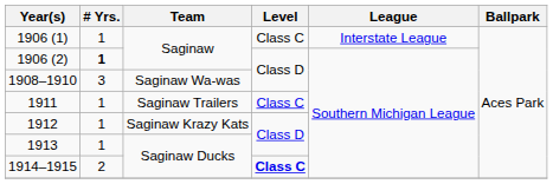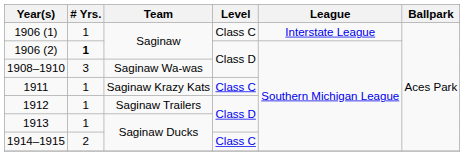 <table class="wikitable" style="text-align:center; font-size: 95%;">
 <tr>
 <th>Year(s)</th>
 <th># Yrs.</th>
 <th>Team</th>
 <th>Level</th>
 <th>League</th>
 <th>Ballpark</th>
 </tr>
 <tr>
 <td>1906 (1)</td>
 <td>1</td>
 <td rowspan=2>Saginaw</td>
 <td>Class C</td>
 <td><a href='#'>Interstate League</a></td>
 <td rowspan=7>Aces Park</td>
 </tr>
 <tr>
 <td>1906 (2)</td>
 <td><strong>1</strong></td>
 <td rowspan=2>Class D</td>
 <td rowspan=6><a href='#'>Southern Michigan League</a></td>
 </tr>
 <tr>
 <td>1908–1910</td>
 <td>3</td>
 <td>Saginaw Wa-was</td>
 </tr>
 <tr>
 <td>1911</td>
 <td>1</td>
-<td>Saginaw Trailers</td>
+<td>Saginaw Krazy Kats</td>
 <td><a href='#'>Class C</a></td>
 </tr>
 <tr>
 <td>1912</td>
 <td>1</td>
-<td>Saginaw Krazy Kats</td>
+<td>Saginaw Trailers</td>
 <td rowspan=2><a href='#'>Class D</a></td>
 </tr>
 <tr>
 <td>1913</td>
 <td>1</td>
 <td rowspan=2>Saginaw Ducks</td>
 </tr>
 <tr>
 <td>1914–1915</td>
 <td>2</td>
-<td><strong><a href='#'>Class C</a></strong></td>
+<td><a href='#'>Class C</a></td>
 </tr>
 <tr>
 </tr>
 </table>
